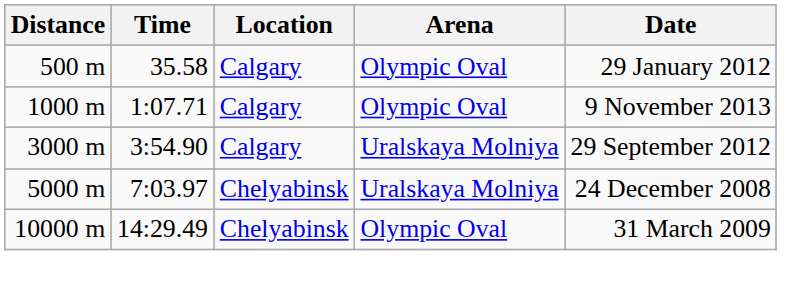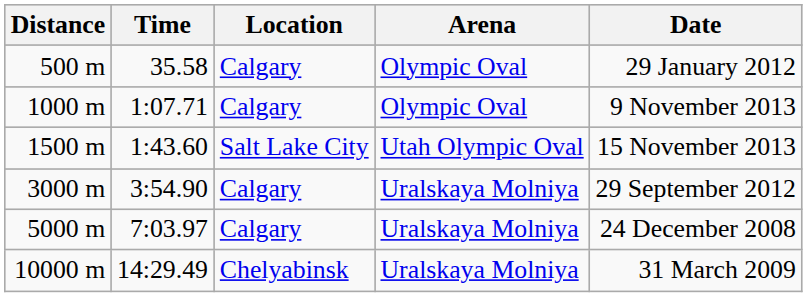 <table class="wikitable">
 <tr>
 <th>Distance</th>
 <th>Time</th>
 <th>Location</th>
 <th>Arena</th>
 <th>Date</th>
 </tr>
 <tr>
 <td align=right>500 m</td>
 <td align=right>35.58</td>
 <td align=left><a href='#'>Calgary</a></td>
 <td align=left><a href='#'>Olympic Oval</a></td>
 <td align=right>29 January 2012</td>
 </tr>
 <tr>
 <td align=right>1000 m</td>
 <td align=right>1:07.71</td>
 <td align=left><a href='#'>Calgary</a></td>
 <td align=left><a href='#'>Olympic Oval</a></td>
 <td align=right>9 November 2013</td>
 </tr>
 <tr>
+<td align=right>1500 m</td>
+<td align=right>1:43.60</td>
+<td align=left><a href='#'>Salt Lake City</a></td>
+<td align=left><a href='#'>Utah Olympic Oval</a></td>
+<td align=right>15 November 2013</td>
+</tr>
+<tr>
 <td align=right>3000 m</td>
 <td align=right>3:54.90</td>
 <td align=left><a href='#'>Calgary</a></td>
 <td align=left><a href='#'>Uralskaya Molniya</a></td>
 <td align=right>29 September 2012</td>
 </tr>
 <tr>
 <td align=right>5000 m</td>
 <td align=right>7:03.97</td>
-<td align=left><a href='#'>Chelyabinsk</a></td>
+<td align=left><a href='#'>Calgary</a></td>
 <td align=left><a href='#'>Uralskaya Molniya</a></td>
 <td align=right>24 December 2008</td>
 </tr>
 <tr>
 <td align=right>10000 m</td>
 <td align=right>14:29.49</td>
 <td align=left><a href='#'>Chelyabinsk</a></td>
-<td align=left><a href='#'>Olympic Oval</a></td>
+<td align=left><a href='#'>Uralskaya Molniya</a></td>
 <td align=right>31 March 2009</td>
 </tr>
 </table>
